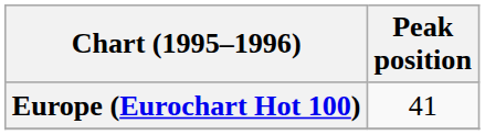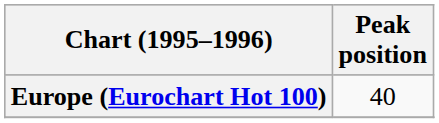 <table class="wikitable sortable plainrowheaders" style="text-align:center">
 <tr>
 <th>Chart (1995–1996)</th>
 <th>Peak<br>position</th>
 </tr>
 <tr>
 <th scope="row">Europe (<a href='#'>Eurochart Hot 100</a>)</th>
-<td>41</td>
+<td>40</td>
 </tr>
 <tr>
 </tr>
 <tr>
 </tr>
 </table>
